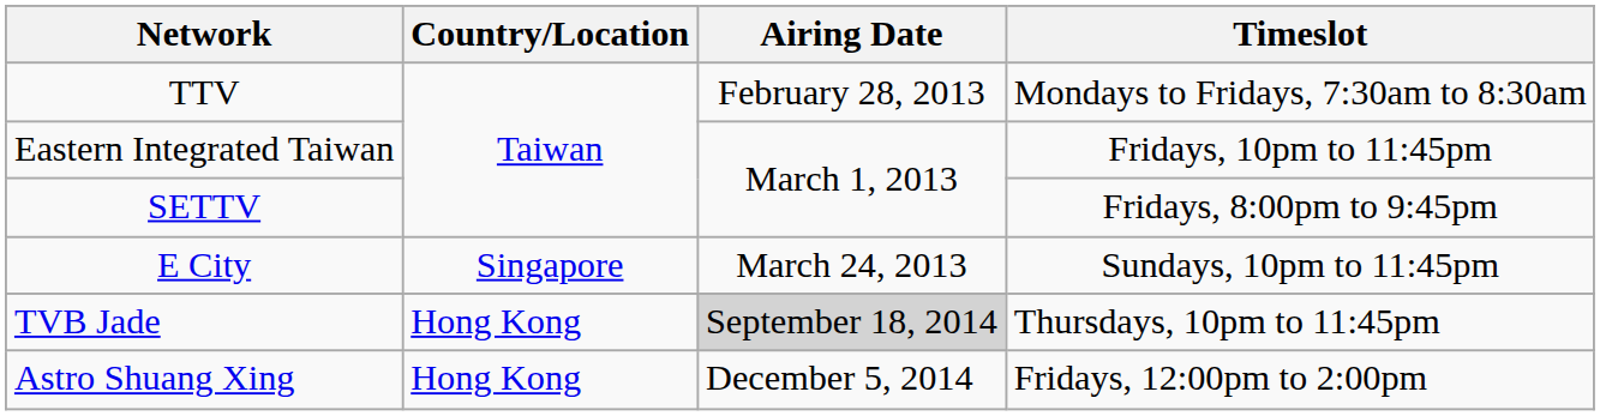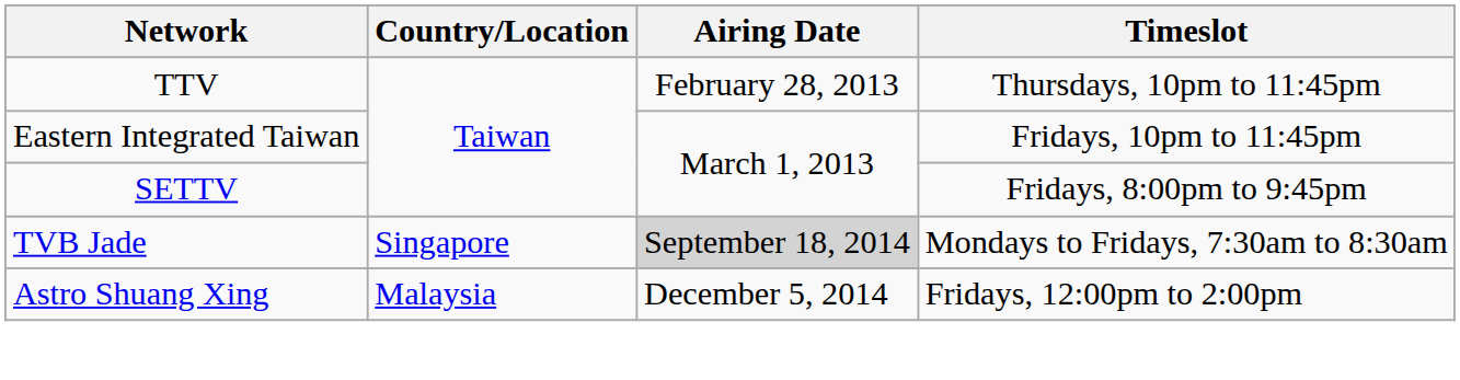 <table class="wikitable">
 <tr>
 <th>Network</th>
 <th>Country/Location</th>
 <th>Airing Date</th>
 <th>Timeslot</th>
 </tr>
 <tr align="center">
 <td>TTV</td>
 <td rowspan=3><a href='#'>Taiwan</a></td>
 <td>February 28, 2013</td>
-<td>Mondays to Fridays, 7:30am to 8:30am</td>
+<td>Thursdays, 10pm to 11:45pm</td>
 </tr>
 <tr align="center">
 <td>Eastern Integrated Taiwan</td>
 <td rowspan=2>March 1, 2013</td>
 <td>Fridays, 10pm to 11:45pm</td>
 </tr>
 <tr align=center>
 <td><a href='#'>SETTV</a></td>
 <td>Fridays, 8:00pm to 9:45pm</td>
 </tr>
-<tr align=center>
-<td><a href='#'>E City</a></td>
-<td><a href='#'>Singapore</a></td>
-<td>March 24, 2013</td>
-<td>Sundays, 10pm to 11:45pm</td>
-</tr>
 <tr>
 <td><a href='#'>TVB Jade</a></td>
-<td><a href='#'>Hong Kong</a></td>
+<td><a href='#'>Singapore</a></td>
 <td style="background: lightgrey;">September 18, 2014</td>
-<td>Thursdays, 10pm to 11:45pm</td>
+<td>Mondays to Fridays, 7:30am to 8:30am</td>
 </tr>
 <tr>
 <td><a href='#'>Astro Shuang Xing</a></td>
-<td><a href='#'>Hong Kong</a></td>
+<td><a href='#'>Malaysia</a></td>
 <td>December 5, 2014</td>
 <td>Fridays, 12:00pm to 2:00pm</td>
 </tr>
 </table>
